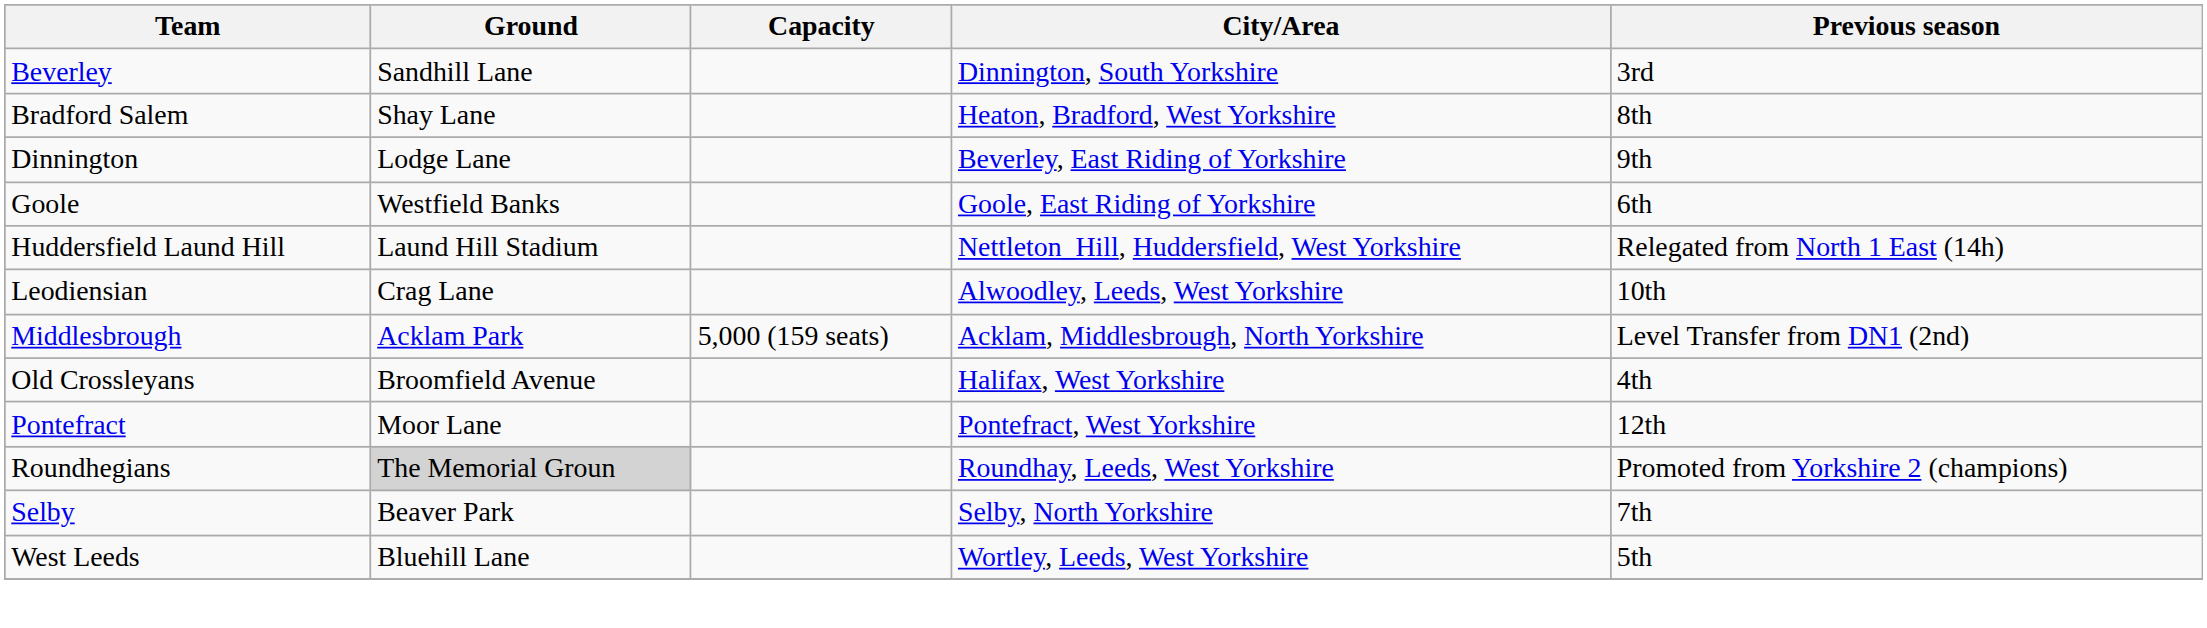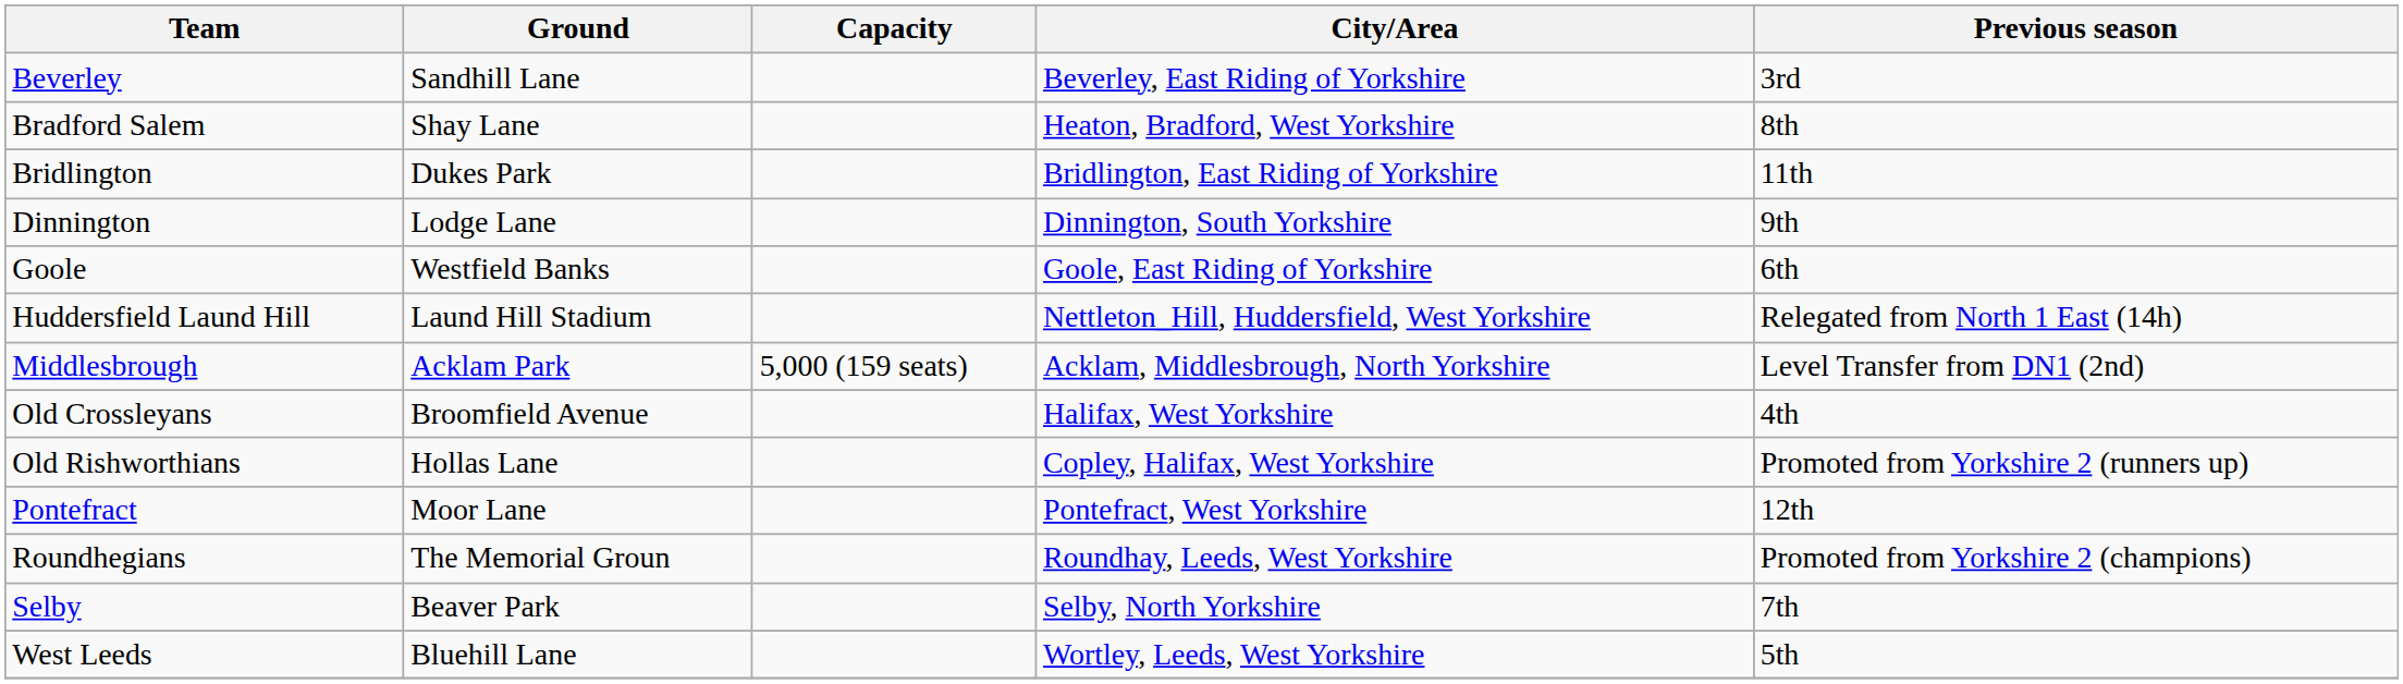 <table class="wikitable sortable" width=100%>
 <tr>
 <th>Team</th>
 <th>Ground</th>
 <th>Capacity</th>
 <th>City/Area</th>
 <th>Previous season</th>
 </tr>
 <tr>
 <td><a href='#'>Beverley</a></td>
 <td>Sandhill Lane</td>
 <td></td>
-<td><a href='#'>Dinnington</a>, <a href='#'>South Yorkshire</a></td>
+<td><a href='#'>Beverley</a>, <a href='#'>East Riding of Yorkshire</a></td>
 <td>3rd</td>
 </tr>
 <tr>
 <td>Bradford Salem</td>
 <td>Shay Lane</td>
 <td></td>
 <td><a href='#'>Heaton</a>, <a href='#'>Bradford</a>, <a href='#'>West Yorkshire</a></td>
 <td>8th</td>
 </tr>
 <tr>
+<td>Bridlington</td>
+<td>Dukes Park</td>
+<td></td>
+<td><a href='#'>Bridlington</a>, <a href='#'>East Riding of Yorkshire</a></td>
+<td>11th</td>
+</tr>
+<tr>
 <td>Dinnington</td>
 <td>Lodge Lane</td>
 <td></td>
-<td><a href='#'>Beverley</a>, <a href='#'>East Riding of Yorkshire</a></td>
+<td><a href='#'>Dinnington</a>, <a href='#'>South Yorkshire</a></td>
 <td>9th</td>
 </tr>
 <tr>
 <td>Goole</td>
 <td>Westfield Banks</td>
 <td></td>
 <td><a href='#'>Goole</a>, <a href='#'>East Riding of Yorkshire</a></td>
 <td>6th</td>
 </tr>
 <tr>
 <td>Huddersfield Laund Hill</td>
 <td>Laund Hill Stadium</td>
 <td></td>
 <td><a href='#'>Nettleton_Hill</a>, <a href='#'>Huddersfield</a>, <a href='#'>West Yorkshire</a></td>
 <td>Relegated from <a href='#'>North 1 East</a> (14h)</td>
 </tr>
 <tr>
-<td>Leodiensian</td>
-<td>Crag Lane</td>
-<td></td>
-<td><a href='#'>Alwoodley</a>, <a href='#'>Leeds</a>, <a href='#'>West Yorkshire</a></td>
-<td>10th</td>
-</tr>
-<tr>
 <td><a href='#'>Middlesbrough</a></td>
 <td><a href='#'>Acklam Park</a></td>
 <td>5,000 (159 seats)</td>
 <td><a href='#'>Acklam</a>, <a href='#'>Middlesbrough</a>, <a href='#'>North Yorkshire</a></td>
 <td>Level Transfer from <a href='#'>DN1</a> (2nd)</td>
 </tr>
 <tr>
 <td>Old Crossleyans</td>
 <td>Broomfield Avenue</td>
 <td></td>
 <td><a href='#'>Halifax</a>, <a href='#'>West Yorkshire</a></td>
 <td>4th</td>
 </tr>
 <tr>
+<td>Old Rishworthians</td>
+<td>Hollas Lane</td>
+<td></td>
+<td><a href='#'>Copley</a>, <a href='#'>Halifax</a>, <a href='#'>West Yorkshire</a></td>
+<td>Promoted from <a href='#'>Yorkshire 2</a> (runners up)</td>
+</tr>
+<tr>
 <td><a href='#'>Pontefract</a></td>
 <td>Moor Lane</td>
 <td></td>
 <td><a href='#'>Pontefract</a>, <a href='#'>West Yorkshire</a></td>
 <td>12th</td>
 </tr>
 <tr>
 <td>Roundhegians</td>
-<td style="background: lightgrey;">The Memorial Groun</td>
+<td>The Memorial Groun</td>
 <td></td>
 <td><a href='#'>Roundhay</a>, <a href='#'>Leeds</a>, <a href='#'>West Yorkshire</a></td>
 <td>Promoted from <a href='#'>Yorkshire 2</a> (champions)</td>
 </tr>
 <tr>
 <td><a href='#'>Selby</a></td>
 <td>Beaver Park</td>
 <td></td>
 <td><a href='#'>Selby</a>, <a href='#'>North Yorkshire</a></td>
 <td>7th</td>
 </tr>
 <tr>
 <td>West Leeds</td>
 <td>Bluehill Lane</td>
 <td></td>
 <td><a href='#'>Wortley</a>, <a href='#'>Leeds</a>, <a href='#'>West Yorkshire</a></td>
 <td>5th</td>
 </tr>
 <tr>
 </tr>
 </table>
